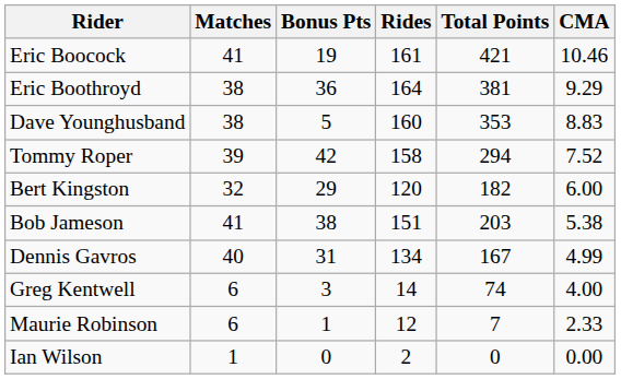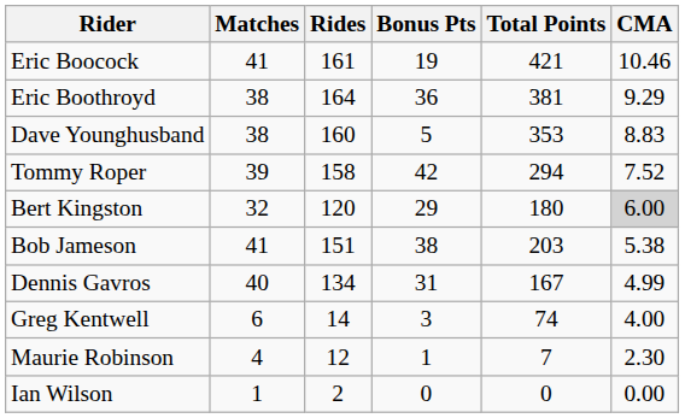 <table class="wikitable">
 <tr |align = "center" |>
 <th>Rider</th>
 <th>Matches</th>
+<th>Rides</th>
 <th>Bonus Pts</th>
-<th>Rides</th>
 <th>Total Points</th>
 <th>CMA</th>
 </tr>
 <tr>
 <td>Eric Boocock</td>
 <td align = "center">41</td>
+<td align = "center">161</td>
 <td align = "center">19</td>
-<td align = "center">161</td>
 <td align = "center">421</td>
 <td align = "center">10.46</td>
 </tr>
 <tr>
 <td>Eric Boothroyd</td>
 <td align = "center">38</td>
+<td align = "center">164</td>
 <td align = "center">36</td>
-<td align = "center">164</td>
 <td align = "center">381</td>
 <td align = "center">9.29</td>
 </tr>
 <tr>
 <td>Dave Younghusband</td>
 <td align = "center">38</td>
+<td align = "center">160</td>
 <td align = "center">5</td>
-<td align = "center">160</td>
 <td align = "center">353</td>
 <td align = "center">8.83</td>
 </tr>
 <tr>
 <td>Tommy Roper</td>
 <td align = "center">39</td>
+<td align = "center">158</td>
 <td align = "center">42</td>
-<td align = "center">158</td>
 <td align = "center">294</td>
 <td align = "center">7.52</td>
 </tr>
 <tr>
 <td>Bert Kingston</td>
 <td align = "center">32</td>
+<td align = "center">120</td>
 <td align = "center">29</td>
-<td align = "center">120</td>
-<td align = "center">182</td>
-<td align = "center">6.00</td>
+<td align = "center">180</td>
+<td align = "center" style="background: lightgrey;">6.00</td>
 </tr>
 <tr>
 <td>Bob Jameson</td>
 <td align = "center">41</td>
+<td align = "center">151</td>
 <td align = "center">38</td>
-<td align = "center">151</td>
 <td align = "center">203</td>
 <td align = "center">5.38</td>
 </tr>
 <tr>
 <td>Dennis Gavros</td>
 <td align = "center">40</td>
+<td align = "center">134</td>
 <td align = "center">31</td>
-<td align = "center">134</td>
 <td align = "center">167</td>
 <td align = "center">4.99</td>
 </tr>
 <tr>
 <td>Greg Kentwell</td>
 <td align = "center">6</td>
+<td align = "center">14</td>
 <td align = "center">3</td>
-<td align = "center">14</td>
 <td align = "center">74</td>
 <td align = "center">4.00</td>
 </tr>
 <tr>
 <td>Maurie Robinson</td>
-<td align = "center">6</td>
+<td align = "center">4</td>
+<td align = "center">12</td>
 <td align = "center">1</td>
-<td align = "center">12</td>
 <td align = "center">7</td>
-<td align = "center">2.33</td>
+<td align = "center">2.30</td>
 </tr>
 <tr>
 <td>Ian Wilson</td>
 <td align = "center">1</td>
+<td align = "center">2</td>
 <td align = "center">0</td>
-<td align = "center">2</td>
 <td align = "center">0</td>
 <td align = "center">0.00</td>
 </tr>
 </table>
